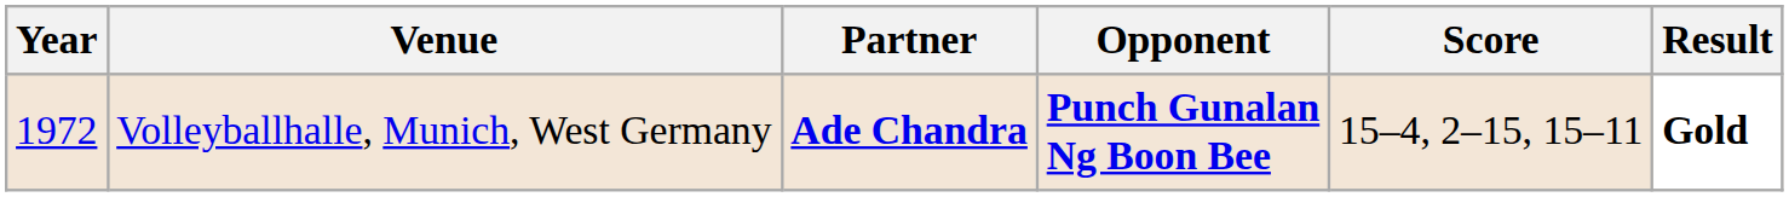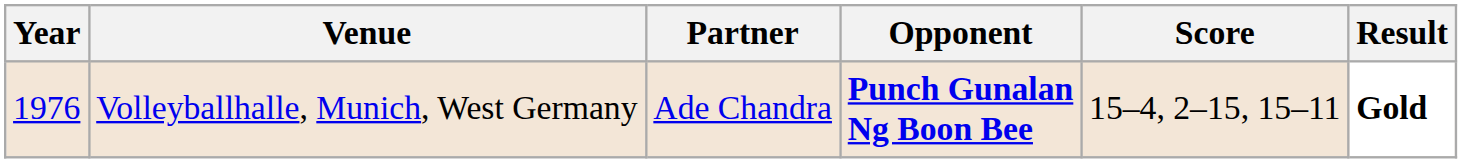 <table class="sortable wikitable" style="font-size: 90%;">
 <tr>
 <th>Year</th>
 <th>Venue</th>
 <th>Partner</th>
 <th>Opponent</th>
 <th>Score</th>
 <th>Result</th>
 </tr>
 <tr style="background:#F3E6D7">
-<td align="center"><a href='#'>1972</a></td>
+<td align="center"><a href='#'>1976</a></td>
 <td align="left"><a href='#'>Volleyballhalle</a>, <a href='#'>Munich</a>, West Germany</td>
-<td align="left"><strong> <a href='#'>Ade Chandra</a></strong></td>
+<td align="left"> <a href='#'>Ade Chandra</a></td>
 <td align="left"><strong> <a href='#'>Punch Gunalan</a><br> <a href='#'>Ng Boon Bee</a></strong></td>
 <td align="left">15–4, 2–15, 15–11</td>
 <td style="text-align:left; background:white"> <strong>Gold</strong></td>
 </tr>
 </table>
